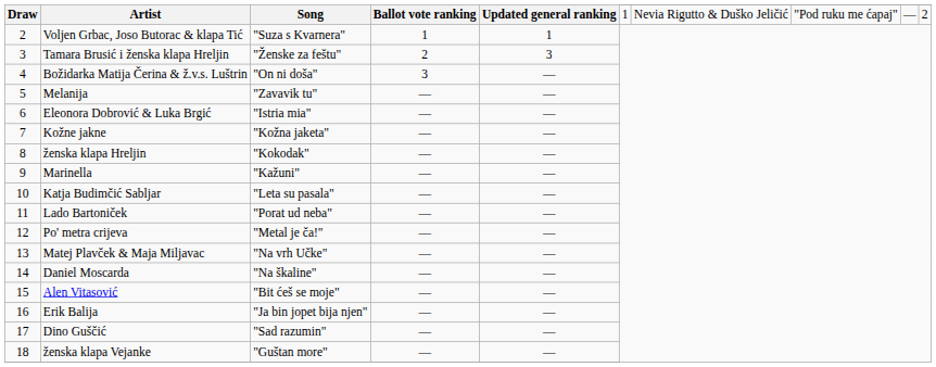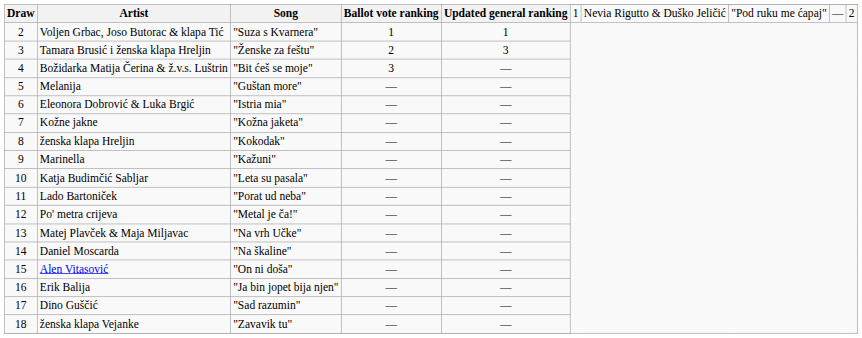 <table class="wikitable sortable">
 <tr>
 <th rowspan="2">Draw</th>
 <th rowspan="2">Artist</th>
 <th rowspan="2">Song</th>
 <th rowspan="2">Ballot vote ranking</th>
 <th rowspan="2">Updated general ranking</th>
 </tr>
 <tr>
 <td align="center">1</td>
 <td>Nevia Rigutto & Duško Jeličić</td>
 <td>"Pod ruku me ćapaj"</td>
 <td align="center">—</td>
 <td align="center">2</td>
 </tr>
 <tr>
 <td align="center">2</td>
 <td>Voljen Grbac, Joso Butorac & klapa Tić</td>
 <td>"Suza s Kvarnera"</td>
 <td align="center">1</td>
 <td align="center">1</td>
 </tr>
 <tr>
 <td align="center">3</td>
 <td>Tamara Brusić i ženska klapa Hreljin</td>
 <td>"Ženske za feštu"</td>
 <td align="center">2</td>
 <td align="center">3</td>
 </tr>
 <tr>
 <td align="center">4</td>
 <td>Božidarka Matija Čerina & ž.v.s. Luštrin</td>
-<td>"On ni doša"</td>
+<td>"Bit ćeš se moje"</td>
 <td align="center">3</td>
 <td align="center">—</td>
 </tr>
 <tr>
 <td align="center">5</td>
 <td>Melanija</td>
-<td>"Zavavik tu"</td>
+<td>"Guštan more"</td>
 <td align="center">—</td>
 <td align="center">—</td>
 </tr>
 <tr>
 <td align="center">6</td>
 <td>Eleonora Dobrović & Luka Brgić</td>
 <td>"Istria mia"</td>
 <td align="center">—</td>
 <td align="center">—</td>
 </tr>
 <tr>
 <td align="center">7</td>
 <td>Kožne jakne</td>
 <td>"Kožna jaketa"</td>
 <td align="center">—</td>
 <td align="center">—</td>
 </tr>
 <tr>
 <td align="center">8</td>
 <td>ženska klapa Hreljin</td>
 <td>"Kokodak"</td>
 <td align="center">—</td>
 <td align="center">—</td>
 </tr>
 <tr>
 <td align="center">9</td>
 <td>Marinella</td>
 <td>"Kažuni"</td>
 <td align="center">—</td>
 <td align="center">—</td>
 </tr>
 <tr>
 <td align="center">10</td>
 <td>Katja Budimčić Sabljar</td>
 <td>"Leta su pasala"</td>
 <td align="center">—</td>
 <td align="center">—</td>
 </tr>
 <tr>
 <td align="center">11</td>
 <td>Lado Bartoniček</td>
 <td>"Porat ud neba"</td>
 <td align="center">—</td>
 <td align="center">—</td>
 </tr>
 <tr>
 <td align="center">12</td>
 <td>Po' metra crijeva</td>
 <td>"Metal je ča!"</td>
 <td align="center">—</td>
 <td align="center">—</td>
 </tr>
 <tr>
 <td align="center">13</td>
 <td>Matej Plavček & Maja Miljavac</td>
 <td>"Na vrh Učke"</td>
 <td align="center">—</td>
 <td align="center">—</td>
 </tr>
 <tr>
 <td align="center">14</td>
 <td>Daniel Moscarda</td>
 <td>"Na škaline"</td>
 <td align="center">—</td>
 <td align="center">—</td>
 </tr>
 <tr>
 <td align="center">15</td>
 <td><a href='#'>Alen Vitasović</a></td>
-<td>"Bit ćeš se moje"</td>
+<td>"On ni doša"</td>
 <td align="center">—</td>
 <td align="center">—</td>
 </tr>
 <tr>
 <td align="center">16</td>
 <td>Erik Balija</td>
 <td>"Ja bin jopet bija njen"</td>
 <td align="center">—</td>
 <td align="center">—</td>
 </tr>
 <tr>
 <td align="center">17</td>
 <td>Dino Guščić</td>
 <td>"Sad razumin"</td>
 <td align="center">—</td>
 <td align="center">—</td>
 </tr>
 <tr>
 <td align="center">18</td>
 <td>ženska klapa Vejanke</td>
-<td>"Guštan more"</td>
+<td>"Zavavik tu"</td>
 <td align="center">—</td>
 <td align="center">—</td>
 </tr>
 <tr>
 </tr>
 </table>
